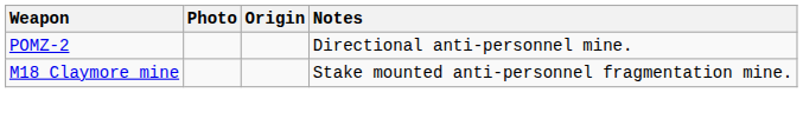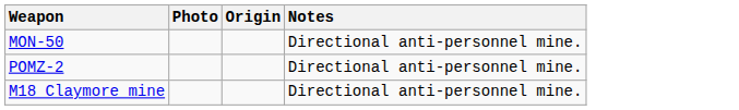 <table class="wikitable">
 <tr>
 <th style="text-align: left;">Weapon</th>
 <th style="text-align: left;">Photo</th>
 <th style="text-align: left;">Origin</th>
 <th style="text-align: left;">Notes</th>
+</tr>
+<tr>
+<td><a href='#'>MON-50</a></td>
+<td></td>
+<td></td>
+<td>Directional anti-personnel mine.</td>
 </tr>
 <tr>
 <td><a href='#'>POMZ-2</a></td>
 <td></td>
 <td></td>
 <td>Directional anti-personnel mine.</td>
 </tr>
 <tr>
 <td><a href='#'>M18 Claymore mine</a></td>
 <td></td>
 <td></td>
-<td>Stake mounted anti-personnel fragmentation mine.</td>
+<td>Directional anti-personnel mine.</td>
 </tr>
 </table>
